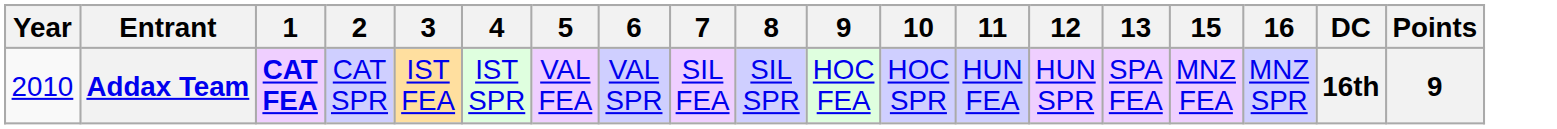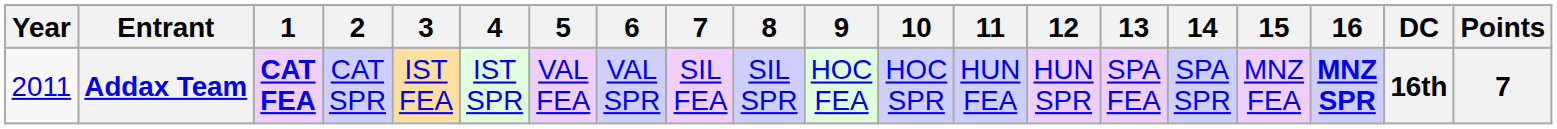 <table class="wikitable" style="text-align:center; font-size:85%">
 <tr>
 <th>Year</th>
 <th>Entrant</th>
 <th>1</th>
 <th>2</th>
 <th>3</th>
 <th>4</th>
 <th>5</th>
 <th>6</th>
 <th>7</th>
 <th>8</th>
 <th>9</th>
 <th>10</th>
 <th>11</th>
 <th>12</th>
 <th>13</th>
+<th>14</th>
 <th>15</th>
 <th>16</th>
 <th>DC</th>
 <th>Points</th>
 </tr>
 <tr>
-<td><a href='#'>2010</a></td>
+<td><a href='#'>2011</a></td>
 <th nowrap><a href='#'>Addax Team</a></th>
 <td style="background:#EFCFFF;"><strong><a href='#'>CAT<br>FEA</a><br></strong></td>
 <td style="background:#CFCFFF;"><a href='#'>CAT<br>SPR</a><br></td>
 <td style="background:#ffdf9f;"><a href='#'>IST<br>FEA</a><br></td>
 <td style="background:#dfffdf;"><a href='#'>IST<br>SPR</a><br></td>
 <td style="background:#EFCFFF;"><a href='#'>VAL<br>FEA</a><br></td>
 <td style="background:#CFCFFF;"><a href='#'>VAL<br>SPR</a><br></td>
 <td style="background:#EFCFFF;"><a href='#'>SIL<br>FEA</a><br></td>
 <td style="background:#CFCFFF;"><a href='#'>SIL<br>SPR</a><br></td>
 <td style="background:#dfffdf;"><a href='#'>HOC<br>FEA</a><br></td>
 <td style="background:#CFCFFF;"><a href='#'>HOC<br>SPR</a><br></td>
 <td style="background:#CFCFFF;"><a href='#'>HUN<br>FEA</a><br></td>
 <td style="background:#EFCFFF;"><a href='#'>HUN<br>SPR</a><br></td>
 <td style="background:#EFCFFF;"><a href='#'>SPA<br>FEA</a><br></td>
+<td style="background:#CFCFFF;"><a href='#'>SPA<br>SPR</a><br></td>
 <td style="background:#EFCFFF;"><a href='#'>MNZ<br>FEA</a><br></td>
-<td style="background:#CFCFFF;"><a href='#'>MNZ<br>SPR</a><br></td>
+<td style="background:#CFCFFF;"><strong><a href='#'>MNZ<br>SPR</a><br></strong></td>
 <th>16th</th>
-<th>9</th>
+<th>7</th>
 </tr>
 </table>
